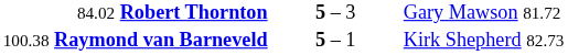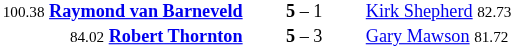 <table style="text-align:center">
 <tr>
 <th width=223></th>
 <th width=100></th>
 <th width=223></th>
 </tr>
 <tr>
+<td align=right><small>100.38</small> <strong><a href='#'>Raymond van Barneveld</a></strong> </td>
+<td><strong>5</strong> – 1</td>
+<td align=left> <a href='#'>Kirk Shepherd</a> <small>82.73</small></td>
+</tr>
+<tr>
 <td align=right><small>84.02</small> <strong><a href='#'>Robert Thornton</a></strong> </td>
 <td><strong>5</strong> – 3</td>
 <td align=left> <a href='#'>Gary Mawson</a> <small>81.72</small></td>
 </tr>
-<tr>
-<td align=right><small>100.38</small> <strong><a href='#'>Raymond van Barneveld</a></strong> </td>
-<td><strong>5</strong> – 1</td>
-<td align=left> <a href='#'>Kirk Shepherd</a> <small>82.73</small></td>
-</tr>
 </table>
